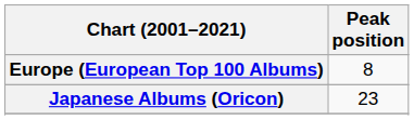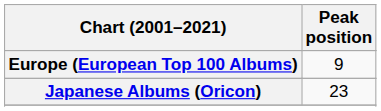 <table class="wikitable sortable plainrowheaders" style="text-align:center;">
 <tr>
 <th scope="col">Chart (2001–2021)</th>
 <th scope="col">Peak<br>position</th>
 </tr>
 <tr>
 </tr>
 <tr>
 </tr>
 <tr>
 </tr>
 <tr>
 </tr>
 <tr>
 </tr>
 <tr>
 <th scope="row">Europe (<a href='#'>European Top 100 Albums</a>)</th>
-<td>8</td>
+<td>9</td>
 </tr>
 <tr>
 </tr>
 <tr>
 </tr>
 <tr>
 </tr>
 <tr>
 </tr>
 <tr>
 </tr>
 <tr>
 </tr>
 <tr>
 <th scope="row"><a href='#'>Japanese Albums</a> (<a href='#'>Oricon</a>)</th>
 <td>23</td>
 </tr>
 <tr>
 </tr>
 <tr>
 </tr>
 <tr>
 </tr>
 <tr>
 </tr>
 <tr>
 </tr>
 <tr>
 </tr>
 </table>
